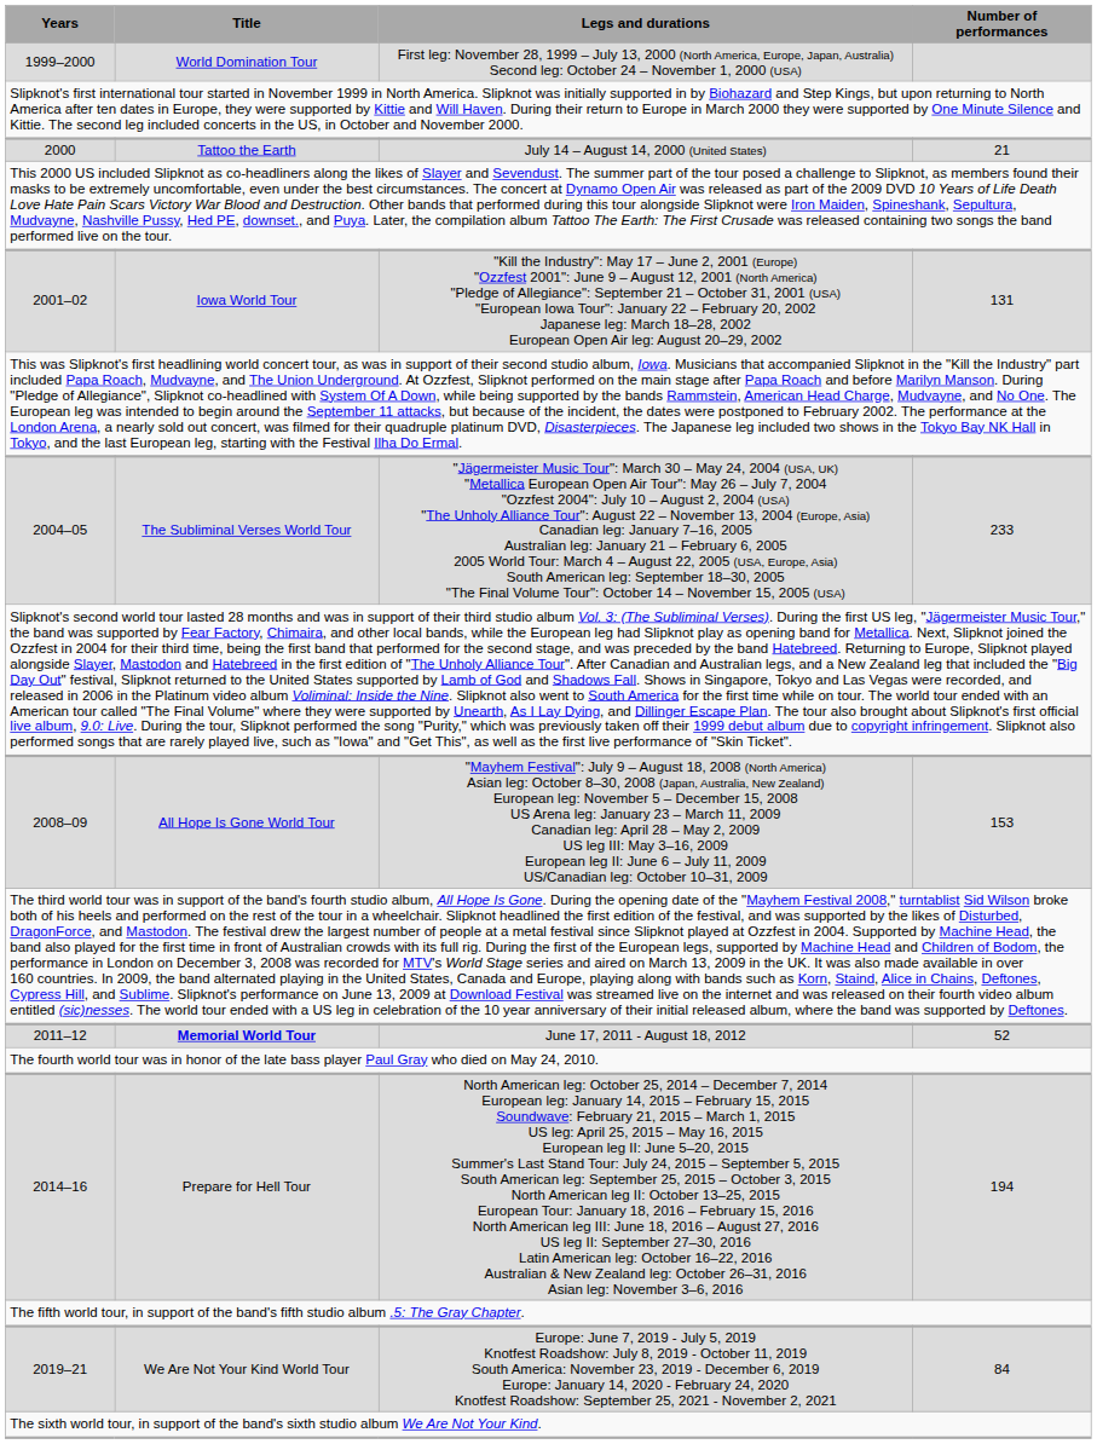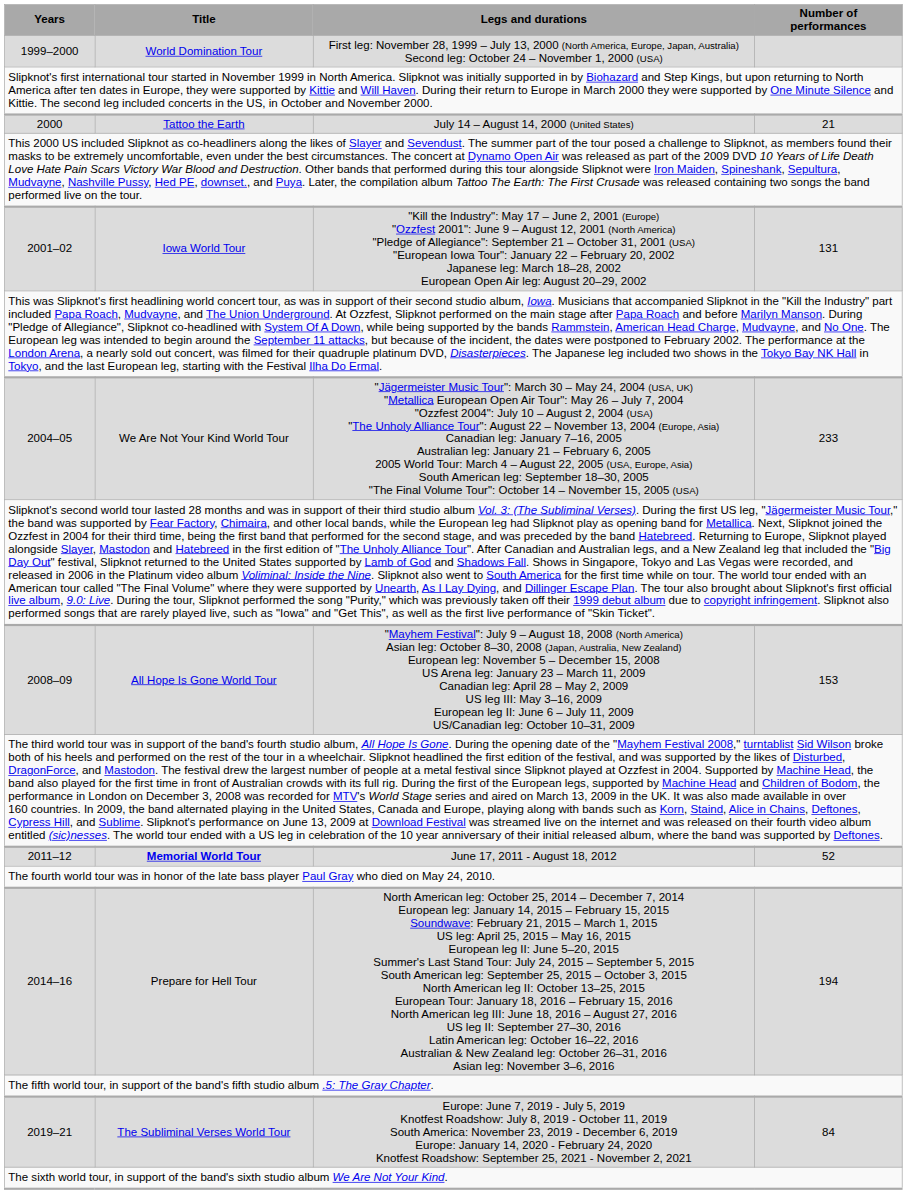 <table class="wikitable">
 <tr>
 <th style="background:darkGrey;">Years</th>
 <th style="background:darkGrey;">Title</th>
 <th style="background:darkGrey;">Legs and durations</th>
 <th style="background:darkGrey;">Number of<br>performances</th>
 </tr>
 <tr style="background:#dcdcdc; text-align:center;">
 <td>1999–2000</td>
 <td><a href='#'>World Domination Tour</a></td>
 <td>First leg: November 28, 1999 – July 13, 2000 <small>(North America, Europe, Japan, Australia)</small><br>Second leg: October 24 – November 1, 2000 <small>(USA)</small></td>
 <td></td>
 </tr>
 <tr>
 <td colspan="4" style="border-bottom-width:3px; padding:5px;">Slipknot's first international tour started in November 1999 in North America. Slipknot was initially supported in by <a href='#'>Biohazard</a> and Step Kings, but upon returning to North America after ten dates in Europe, they were supported by <a href='#'>Kittie</a> and <a href='#'>Will Haven</a>. During their return to Europe in March 2000 they were supported by <a href='#'>One Minute Silence</a> and Kittie. The second leg included concerts in the US, in October and November 2000.</td>
 </tr>
 <tr style="background:#dcdcdc; text-align:center;">
 <td>2000</td>
 <td><a href='#'>Tattoo the Earth</a></td>
 <td>July 14 – August 14, 2000 <small>(United States)</small></td>
 <td>21</td>
 </tr>
 <tr>
 <td colspan="4" style="border-bottom-width:3px; padding:5px;">This 2000 US included Slipknot as co-headliners along the likes of <a href='#'>Slayer</a> and <a href='#'>Sevendust</a>. The summer part of the tour posed a challenge to Slipknot, as members found their masks to be extremely uncomfortable, even under the best circumstances. The concert at <a href='#'>Dynamo Open Air</a> was released as part of the 2009 DVD <em>10 Years of Life Death Love Hate Pain Scars Victory War Blood and Destruction</em>. Other bands that performed during this tour alongside Slipknot were <a href='#'>Iron Maiden</a>, <a href='#'>Spineshank</a>, <a href='#'>Sepultura</a>, <a href='#'>Mudvayne</a>, <a href='#'>Nashville Pussy</a>, <a href='#'>Hed PE</a>, <a href='#'>downset.</a>, and <a href='#'>Puya</a>. Later, the compilation album <em>Tattoo The Earth: The First Crusade</em> was released containing two songs the band performed live on the tour.</td>
 </tr>
 <tr style="background:#dcdcdc; text-align:center;">
 <td>2001–02</td>
 <td style="text-align:center;"><a href='#'>Iowa World Tour</a></td>
 <td>"Kill the Industry": May 17 – June 2, 2001 <small>(Europe)</small><br>"<a href='#'>Ozzfest</a> 2001": June 9 – August 12, 2001 <small>(North America)</small><br>"Pledge of Allegiance": September 21 – October 31, 2001 <small>(USA)</small><br>"European Iowa Tour": January 22 – February 20, 2002<br>Japanese leg: March 18–28, 2002<br>European Open Air leg: August 20–29, 2002</td>
 <td>131</td>
 </tr>
 <tr>
 <td colspan="4" style="border-bottom-width:3px; padding:5px;">This was Slipknot's first headlining world concert tour, as was in support of their second studio album, <em><a href='#'>Iowa</a></em>. Musicians that accompanied Slipknot in the "Kill the Industry" part included <a href='#'>Papa Roach</a>, <a href='#'>Mudvayne</a>, and <a href='#'>The Union Underground</a>. At Ozzfest, Slipknot performed on the main stage after <a href='#'>Papa Roach</a> and before <a href='#'>Marilyn Manson</a>. During "Pledge of Allegiance", Slipknot co-headlined with <a href='#'>System Of A Down</a>, while being supported by the bands <a href='#'>Rammstein</a>, <a href='#'>American Head Charge</a>, <a href='#'>Mudvayne</a>, and <a href='#'>No One</a>. The European leg was intended to begin around the <a href='#'>September 11 attacks</a>, but because of the incident, the dates were postponed to February 2002. The performance at the <a href='#'>London Arena</a>, a nearly sold out concert, was filmed for their quadruple platinum DVD, <em><a href='#'>Disasterpieces</a></em>. The Japanese leg included two shows in the <a href='#'>Tokyo Bay NK Hall</a> in <a href='#'>Tokyo</a>, and the last European leg, starting with the Festival <a href='#'>Ilha Do Ermal</a>.</td>
 </tr>
 <tr style="background:#dcdcdc; text-align:center;">
 <td>2004–05</td>
-<td><a href='#'>The Subliminal Verses World Tour</a></td>
+<td>We Are Not Your Kind World Tour</td>
 <td>"<a href='#'>Jägermeister Music Tour</a>": March 30 – May 24, 2004 <small>(USA, UK)</small><br>"<a href='#'>Metallica</a> European Open Air Tour": May 26 – July 7, 2004<br>"Ozzfest 2004": July 10 – August 2, 2004 <small>(USA)</small><br>"<a href='#'>The Unholy Alliance Tour</a>": August 22 – November 13, 2004 <small>(Europe, Asia)</small><br>Canadian leg: January 7–16, 2005<br>Australian leg: January 21 – February 6, 2005<br>2005 World Tour: March 4 – August 22, 2005 <small>(USA, Europe, Asia)</small><br>South American leg: September 18–30, 2005<br>"The Final Volume Tour": October 14 – November 15, 2005 <small>(USA)</small></td>
 <td>233</td>
 </tr>
 <tr>
 <td colspan="4" style="border-bottom-width:3px; padding:5px;">Slipknot's second world tour lasted 28 months and was in support of their third studio album <em><a href='#'>Vol. 3: (The Subliminal Verses)</a></em>. During the first US leg, "<a href='#'>Jägermeister Music Tour</a>," the band was supported by <a href='#'>Fear Factory</a>, <a href='#'>Chimaira</a>, and other local bands, while the European leg had Slipknot play as opening band for <a href='#'>Metallica</a>. Next, Slipknot joined the Ozzfest in 2004 for their third time, being the first band that performed for the second stage, and was preceded by the band <a href='#'>Hatebreed</a>. Returning to Europe, Slipknot played alongside <a href='#'>Slayer</a>, <a href='#'>Mastodon</a> and <a href='#'>Hatebreed</a> in the first edition of "<a href='#'>The Unholy Alliance Tour</a>". After Canadian and Australian legs, and a New Zealand leg that included the "<a href='#'>Big Day Out</a>" festival, Slipknot returned to the United States supported by <a href='#'>Lamb of God</a> and <a href='#'>Shadows Fall</a>. Shows in Singapore, Tokyo and Las Vegas were recorded, and released in 2006 in the Platinum video album <em><a href='#'>Voliminal: Inside the Nine</a></em>. Slipknot also went to <a href='#'>South America</a> for the first time while on tour. The world tour ended with an American tour called "The Final Volume" where they were supported by <a href='#'>Unearth</a>, <a href='#'>As I Lay Dying</a>, and <a href='#'>Dillinger Escape Plan</a>. The tour also brought about Slipknot's first official <a href='#'>live album</a>, <em><a href='#'>9.0: Live</a></em>. During the tour, Slipknot performed the song "Purity," which was previously taken off their <a href='#'>1999 debut album</a> due to <a href='#'>copyright infringement</a>. Slipknot also performed songs that are rarely played live, such as "Iowa" and "Get This", as well as the first live performance of "Skin Ticket".</td>
 </tr>
 <tr style="background:#dcdcdc; text-align:center;">
 <td>2008–09</td>
 <td><a href='#'>All Hope Is Gone World Tour</a></td>
 <td>"<a href='#'>Mayhem Festival</a>": July 9 – August 18, 2008 <small>(North America)</small><br>Asian leg: October 8–30, 2008 <small>(Japan, Australia, New Zealand)</small><br>European leg: November 5 – December 15, 2008<br>US Arena leg: January 23 – March 11, 2009<br>Canadian leg: April 28 – May 2, 2009<br>US leg III: May 3–16, 2009<br>European leg II: June 6 – July 11, 2009<br>US/Canadian leg: October 10–31, 2009</td>
 <td>153</td>
 </tr>
 <tr>
 <td colspan="4" style="border-bottom-width:3px; padding:5px;">The third world tour was in support of the band's fourth studio album, <em><a href='#'>All Hope Is Gone</a></em>. During the opening date of the "<a href='#'>Mayhem Festival 2008</a>," <a href='#'>turntablist</a> <a href='#'>Sid Wilson</a> broke both of his heels and performed on the rest of the tour in a wheelchair. Slipknot headlined the first edition of the festival, and was supported by the likes of <a href='#'>Disturbed</a>, <a href='#'>DragonForce</a>, and <a href='#'>Mastodon</a>. The festival drew the largest number of people at a metal festival since Slipknot played at Ozzfest in 2004. Supported by <a href='#'>Machine Head</a>, the band also played for the first time in front of Australian crowds with its full rig. During the first of the European legs, supported by <a href='#'>Machine Head</a> and <a href='#'>Children of Bodom</a>, the performance in London on December 3, 2008 was recorded for <a href='#'>MTV</a>'s <em>World Stage</em> series and aired on March 13, 2009 in the UK. It was also made available in over 160 countries. In 2009, the band alternated playing in the United States, Canada and Europe, playing along with bands such as <a href='#'>Korn</a>, <a href='#'>Staind</a>, <a href='#'>Alice in Chains</a>, <a href='#'>Deftones</a>, <a href='#'>Cypress Hill</a>, and <a href='#'>Sublime</a>. Slipknot's performance on June 13, 2009 at <a href='#'>Download Festival</a> was streamed live on the internet  and was released on their fourth video album entitled <em><a href='#'>(sic)nesses</a></em>. The world tour ended with a US leg in celebration of the 10 year anniversary of their initial released album, where the band was supported by <a href='#'>Deftones</a>.</td>
 </tr>
 <tr style="background:#dcdcdc; text-align:center;">
 <td>2011–12</td>
 <td><strong><a href='#'>Memorial World Tour</a></strong></td>
 <td>June 17, 2011 - August 18, 2012</td>
 <td>52</td>
 </tr>
 <tr>
 <td colspan="4" style="border-bottom-width:3px; padding:5px;">The fourth world tour was in honor of the late bass player <a href='#'>Paul Gray</a> who died on May 24, 2010.</td>
 </tr>
 <tr style="background:#dcdcdc; text-align:center;">
 <td>2014–16</td>
 <td>Prepare for Hell Tour</td>
 <td>North American leg: October 25, 2014 – December 7, 2014<br>European leg: January 14, 2015 – February 15, 2015<br><a href='#'>Soundwave</a>: February 21, 2015 – March 1, 2015<br>US leg: April 25, 2015 – May 16, 2015<br>European leg II: June 5–20, 2015<br>Summer's Last Stand Tour: July 24, 2015 – September 5, 2015<br>South American leg: September 25, 2015 – October 3, 2015<br>North American leg II: October 13–25, 2015<br>European Tour: January 18, 2016 – February 15, 2016<br>North American leg III: June 18, 2016 – August 27, 2016<br>US leg II: September 27–30, 2016<br>Latin American leg: October 16–22, 2016<br>Australian & New Zealand leg: October 26–31, 2016<br>Asian leg: November 3–6, 2016</td>
 <td>194</td>
 </tr>
 <tr>
 <td colspan="4" style="border-bottom-width:3px; padding:5px;">The fifth world tour, in support of the band's fifth studio album <em><a href='#'>.5: The Gray Chapter</a></em>.</td>
 </tr>
 <tr style="background:#dcdcdc; text-align:center;">
 <td>2019–21</td>
-<td>We Are Not Your Kind World Tour</td>
+<td><a href='#'>The Subliminal Verses World Tour</a></td>
 <td>Europe: June 7, 2019 - July 5, 2019<br>Knotfest Roadshow: July 8, 2019 - October 11, 2019<br>South America: November 23, 2019 - December 6, 2019<br>Europe: January 14, 2020 - February 24, 2020<br>Knotfest Roadshow: September 25, 2021 - November 2, 2021</td>
 <td>84</td>
 </tr>
 <tr>
 <td colspan="4" style="border-bottom-width:3px; padding:5px;">The sixth world tour, in support of the band's sixth studio album <em><a href='#'>We Are Not Your Kind</a></em>.</td>
 </tr>
 </table>
